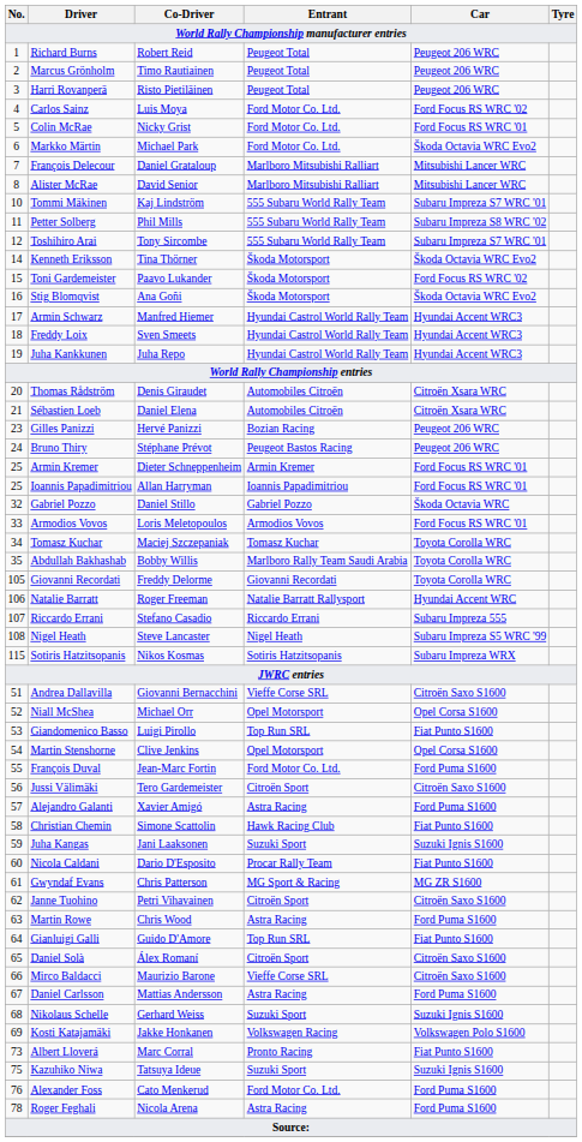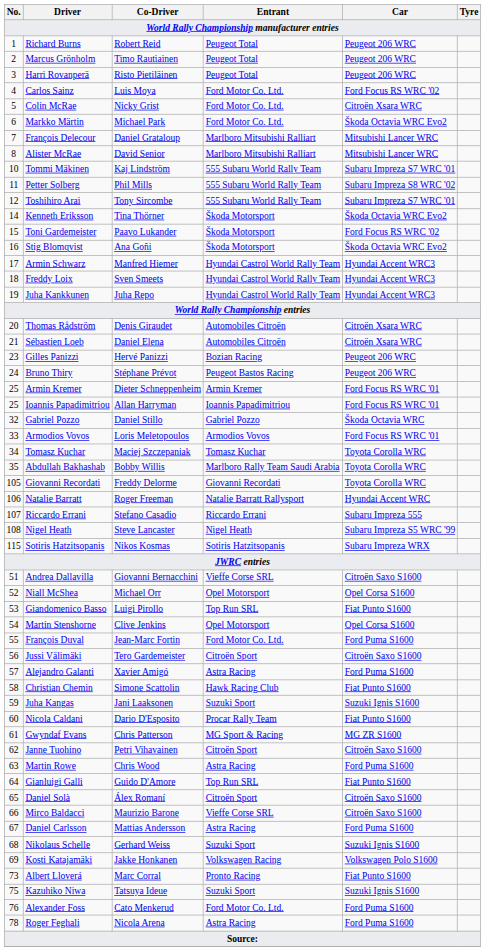 <table class="wikitable" style="font-size: 85%;">
 <tr>
 <th>No.</th>
 <th>Driver</th>
 <th>Co-Driver</th>
 <th>Entrant</th>
 <th>Car</th>
 <th>Tyre</th>
 </tr>
 <tr>
 <td style="background-color:#EAECF0; text-align:center" colspan="6"><strong><em><a href='#'>World Rally Championship</a> manufacturer entries</em></strong></td>
 </tr>
 <tr>
 <td align="center">1</td>
 <td> <a href='#'>Richard Burns</a></td>
 <td> <a href='#'>Robert Reid</a></td>
 <td> <a href='#'>Peugeot Total</a></td>
 <td><a href='#'>Peugeot 206 WRC</a></td>
 <td align="center"></td>
 </tr>
 <tr>
 <td align="center">2</td>
 <td> <a href='#'>Marcus Grönholm</a></td>
 <td> <a href='#'>Timo Rautiainen</a></td>
 <td> <a href='#'>Peugeot Total</a></td>
 <td><a href='#'>Peugeot 206 WRC</a></td>
 <td align="center"></td>
 </tr>
 <tr>
 <td align="center">3</td>
 <td> <a href='#'>Harri Rovanperä</a></td>
 <td> <a href='#'>Risto Pietiläinen</a></td>
 <td> <a href='#'>Peugeot Total</a></td>
 <td><a href='#'>Peugeot 206 WRC</a></td>
 <td align="center"></td>
 </tr>
 <tr>
 <td align="center">4</td>
 <td> <a href='#'>Carlos Sainz</a></td>
 <td> <a href='#'>Luis Moya</a></td>
 <td> <a href='#'>Ford Motor Co. Ltd.</a></td>
 <td><a href='#'>Ford Focus RS WRC '02</a></td>
 <td align="center"></td>
 </tr>
 <tr>
 <td align="center">5</td>
 <td> <a href='#'>Colin McRae</a></td>
 <td> <a href='#'>Nicky Grist</a></td>
 <td> <a href='#'>Ford Motor Co. Ltd.</a></td>
-<td><a href='#'>Ford Focus RS WRC '01</a></td>
+<td><a href='#'>Citroën Xsara WRC</a></td>
 <td align="center"></td>
 </tr>
 <tr>
 <td align="center">6</td>
 <td> <a href='#'>Markko Märtin</a></td>
 <td> <a href='#'>Michael Park</a></td>
 <td> <a href='#'>Ford Motor Co. Ltd.</a></td>
 <td><a href='#'>Škoda Octavia WRC Evo2</a></td>
 <td align="center"></td>
 </tr>
 <tr>
 <td align="center">7</td>
 <td> <a href='#'>François Delecour</a></td>
 <td> <a href='#'>Daniel Grataloup</a></td>
 <td> <a href='#'>Marlboro Mitsubishi Ralliart</a></td>
 <td><a href='#'>Mitsubishi Lancer WRC</a></td>
 <td align="center"></td>
 </tr>
 <tr>
 <td align="center">8</td>
 <td> <a href='#'>Alister McRae</a></td>
 <td> <a href='#'>David Senior</a></td>
 <td> <a href='#'>Marlboro Mitsubishi Ralliart</a></td>
 <td><a href='#'>Mitsubishi Lancer WRC</a></td>
 <td align="center"></td>
 </tr>
 <tr>
 <td align="center">10</td>
 <td> <a href='#'>Tommi Mäkinen</a></td>
 <td> <a href='#'>Kaj Lindström</a></td>
 <td> <a href='#'>555 Subaru World Rally Team</a></td>
 <td><a href='#'>Subaru Impreza S7 WRC '01</a></td>
 <td align="center"></td>
 </tr>
 <tr>
 <td align="center">11</td>
 <td> <a href='#'>Petter Solberg</a></td>
 <td> <a href='#'>Phil Mills</a></td>
 <td> <a href='#'>555 Subaru World Rally Team</a></td>
 <td><a href='#'>Subaru Impreza S8 WRC '02</a></td>
 <td align="center"></td>
 </tr>
 <tr>
 <td align="center">12</td>
 <td> <a href='#'>Toshihiro Arai</a></td>
 <td> <a href='#'>Tony Sircombe</a></td>
 <td> <a href='#'>555 Subaru World Rally Team</a></td>
 <td><a href='#'>Subaru Impreza S7 WRC '01</a></td>
 <td align="center"></td>
 </tr>
 <tr>
 <td align="center">14</td>
 <td> <a href='#'>Kenneth Eriksson</a></td>
 <td> <a href='#'>Tina Thörner</a></td>
 <td> <a href='#'>Škoda Motorsport</a></td>
 <td><a href='#'>Škoda Octavia WRC Evo2</a></td>
 <td align="center"></td>
 </tr>
 <tr>
 <td align="center">15</td>
 <td> <a href='#'>Toni Gardemeister</a></td>
 <td> <a href='#'>Paavo Lukander</a></td>
 <td> <a href='#'>Škoda Motorsport</a></td>
 <td><a href='#'>Ford Focus RS WRC '02</a></td>
 <td align="center"></td>
 </tr>
 <tr>
 <td align="center">16</td>
 <td> <a href='#'>Stig Blomqvist</a></td>
 <td> <a href='#'>Ana Goñi</a></td>
 <td> <a href='#'>Škoda Motorsport</a></td>
 <td><a href='#'>Škoda Octavia WRC Evo2</a></td>
 <td align="center"></td>
 </tr>
 <tr>
 <td align="center">17</td>
 <td> <a href='#'>Armin Schwarz</a></td>
 <td> <a href='#'>Manfred Hiemer</a></td>
 <td> <a href='#'>Hyundai Castrol World Rally Team</a></td>
 <td><a href='#'>Hyundai Accent WRC3</a></td>
 <td align="center"></td>
 </tr>
 <tr>
 <td align="center">18</td>
 <td> <a href='#'>Freddy Loix</a></td>
 <td> <a href='#'>Sven Smeets</a></td>
 <td> <a href='#'>Hyundai Castrol World Rally Team</a></td>
 <td><a href='#'>Hyundai Accent WRC3</a></td>
 <td align="center"></td>
 </tr>
 <tr>
 <td align="center">19</td>
 <td> <a href='#'>Juha Kankkunen</a></td>
 <td> <a href='#'>Juha Repo</a></td>
 <td> <a href='#'>Hyundai Castrol World Rally Team</a></td>
 <td><a href='#'>Hyundai Accent WRC3</a></td>
 <td align="center"></td>
 </tr>
 <tr>
 <td style="background-color:#EAECF0; text-align:center" colspan="6"><strong><em><a href='#'>World Rally Championship</a> entries</em></strong></td>
 </tr>
 <tr>
 <td align="center">20</td>
 <td> <a href='#'>Thomas Rådström</a></td>
 <td> <a href='#'>Denis Giraudet</a></td>
 <td> <a href='#'>Automobiles Citroën</a></td>
 <td><a href='#'>Citroën Xsara WRC</a></td>
 <td align="center"></td>
 </tr>
 <tr>
 <td align="center">21</td>
 <td> <a href='#'>Sébastien Loeb</a></td>
 <td> <a href='#'>Daniel Elena</a></td>
 <td> <a href='#'>Automobiles Citroën</a></td>
 <td><a href='#'>Citroën Xsara WRC</a></td>
 <td align="center"></td>
 </tr>
 <tr>
 <td align="center">23</td>
 <td> <a href='#'>Gilles Panizzi</a></td>
 <td> <a href='#'>Hervé Panizzi</a></td>
 <td> <a href='#'>Bozian Racing</a></td>
 <td><a href='#'>Peugeot 206 WRC</a></td>
 <td align="center"></td>
 </tr>
 <tr>
 <td align="center">24</td>
 <td> <a href='#'>Bruno Thiry</a></td>
 <td> <a href='#'>Stéphane Prévot</a></td>
 <td> <a href='#'>Peugeot Bastos Racing</a></td>
 <td><a href='#'>Peugeot 206 WRC</a></td>
 <td></td>
 </tr>
 <tr>
 <td align="center">25</td>
 <td> <a href='#'>Armin Kremer</a></td>
 <td> <a href='#'>Dieter Schneppenheim</a></td>
 <td> <a href='#'>Armin Kremer</a></td>
 <td><a href='#'>Ford Focus RS WRC '01</a></td>
 <td></td>
 </tr>
 <tr>
 <td align="center">25</td>
 <td> <a href='#'>Ioannis Papadimitriou</a></td>
 <td> <a href='#'>Allan Harryman</a></td>
 <td> <a href='#'>Ioannis Papadimitriou</a></td>
 <td><a href='#'>Ford Focus RS WRC '01</a></td>
 <td></td>
 </tr>
 <tr>
 <td align="center">32</td>
 <td> <a href='#'>Gabriel Pozzo</a></td>
 <td> <a href='#'>Daniel Stillo</a></td>
 <td> <a href='#'>Gabriel Pozzo</a></td>
 <td><a href='#'>Škoda Octavia WRC</a></td>
 <td></td>
 </tr>
 <tr>
 <td align="center">33</td>
 <td> <a href='#'>Armodios Vovos</a></td>
 <td> <a href='#'>Loris Meletopoulos</a></td>
 <td> <a href='#'>Armodios Vovos</a></td>
 <td><a href='#'>Ford Focus RS WRC '01</a></td>
 <td></td>
 </tr>
 <tr>
 <td align="center">34</td>
 <td> <a href='#'>Tomasz Kuchar</a></td>
 <td> <a href='#'>Maciej Szczepaniak</a></td>
 <td> <a href='#'>Tomasz Kuchar</a></td>
 <td><a href='#'>Toyota Corolla WRC</a></td>
 <td align="center"></td>
 </tr>
 <tr>
 <td align="center">35</td>
 <td> <a href='#'>Abdullah Bakhashab</a></td>
 <td> <a href='#'>Bobby Willis</a></td>
 <td> <a href='#'>Marlboro Rally Team Saudi Arabia</a></td>
 <td><a href='#'>Toyota Corolla WRC</a></td>
 <td align="center"></td>
 </tr>
 <tr>
 <td align="center">105</td>
 <td> <a href='#'>Giovanni Recordati</a></td>
 <td> <a href='#'>Freddy Delorme</a></td>
 <td> <a href='#'>Giovanni Recordati</a></td>
 <td><a href='#'>Toyota Corolla WRC</a></td>
 <td></td>
 </tr>
 <tr>
 <td align="center">106</td>
 <td> <a href='#'>Natalie Barratt</a></td>
 <td> <a href='#'>Roger Freeman</a></td>
 <td> <a href='#'>Natalie Barratt Rallysport</a></td>
 <td><a href='#'>Hyundai Accent WRC</a></td>
 <td></td>
 </tr>
 <tr>
 <td align="center">107</td>
 <td> <a href='#'>Riccardo Errani</a></td>
 <td> <a href='#'>Stefano Casadio</a></td>
 <td> <a href='#'>Riccardo Errani</a></td>
 <td><a href='#'>Subaru Impreza 555</a></td>
 <td></td>
 </tr>
 <tr>
 <td align="center">108</td>
 <td> <a href='#'>Nigel Heath</a></td>
 <td> <a href='#'>Steve Lancaster</a></td>
 <td> <a href='#'>Nigel Heath</a></td>
 <td><a href='#'>Subaru Impreza S5 WRC '99</a></td>
 <td></td>
 </tr>
 <tr>
 <td align="center">115</td>
 <td> <a href='#'>Sotiris Hatzitsopanis</a></td>
 <td> <a href='#'>Nikos Kosmas</a></td>
 <td> <a href='#'>Sotiris Hatzitsopanis</a></td>
 <td><a href='#'>Subaru Impreza WRX</a></td>
 <td></td>
 </tr>
 <tr>
 <td style="background-color:#EAECF0; text-align:center" colspan="6"><strong><em><a href='#'>JWRC</a> entries</em></strong></td>
 </tr>
 <tr>
 <td align="center">51</td>
 <td> <a href='#'>Andrea Dallavilla</a></td>
 <td> <a href='#'>Giovanni Bernacchini</a></td>
 <td> <a href='#'>Vieffe Corse SRL</a></td>
 <td><a href='#'>Citroën Saxo S1600</a></td>
 <td align="center"></td>
 </tr>
 <tr>
 <td align="center">52</td>
 <td> <a href='#'>Niall McShea</a></td>
 <td> <a href='#'>Michael Orr</a></td>
 <td> <a href='#'>Opel Motorsport</a></td>
 <td><a href='#'>Opel Corsa S1600</a></td>
 <td align="center"></td>
 </tr>
 <tr>
 <td align="center">53</td>
 <td> <a href='#'>Giandomenico Basso</a></td>
 <td> <a href='#'>Luigi Pirollo</a></td>
 <td> <a href='#'>Top Run SRL</a></td>
 <td><a href='#'>Fiat Punto S1600</a></td>
 <td align="center"></td>
 </tr>
 <tr>
 <td align="center">54</td>
 <td> <a href='#'>Martin Stenshorne</a></td>
 <td> <a href='#'>Clive Jenkins</a></td>
 <td> <a href='#'>Opel Motorsport</a></td>
 <td><a href='#'>Opel Corsa S1600</a></td>
 <td align="center"></td>
 </tr>
 <tr>
 <td align="center">55</td>
 <td> <a href='#'>François Duval</a></td>
 <td> <a href='#'>Jean-Marc Fortin</a></td>
 <td> <a href='#'>Ford Motor Co. Ltd.</a></td>
 <td><a href='#'>Ford Puma S1600</a></td>
 <td align="center"></td>
 </tr>
 <tr>
 <td align="center">56</td>
 <td> <a href='#'>Jussi Välimäki</a></td>
 <td> <a href='#'>Tero Gardemeister</a></td>
 <td> <a href='#'>Citroën Sport</a></td>
 <td><a href='#'>Citroën Saxo S1600</a></td>
 <td align="center"></td>
 </tr>
 <tr>
 <td align="center">57</td>
 <td> <a href='#'>Alejandro Galanti</a></td>
 <td> <a href='#'>Xavier Amigó</a></td>
 <td> <a href='#'>Astra Racing</a></td>
 <td><a href='#'>Ford Puma S1600</a></td>
 <td align="center"></td>
 </tr>
 <tr>
 <td align="center">58</td>
 <td> <a href='#'>Christian Chemin</a></td>
 <td> <a href='#'>Simone Scattolin</a></td>
 <td> <a href='#'>Hawk Racing Club</a></td>
 <td><a href='#'>Fiat Punto S1600</a></td>
 <td align="center"></td>
 </tr>
 <tr>
 <td align="center">59</td>
 <td> <a href='#'>Juha Kangas</a></td>
 <td> <a href='#'>Jani Laaksonen</a></td>
 <td> <a href='#'>Suzuki Sport</a></td>
 <td><a href='#'>Suzuki Ignis S1600</a></td>
 <td align="center"></td>
 </tr>
 <tr>
 <td align="center">60</td>
 <td> <a href='#'>Nicola Caldani</a></td>
 <td> <a href='#'>Dario D'Esposito</a></td>
 <td> <a href='#'>Procar Rally Team</a></td>
 <td><a href='#'>Fiat Punto S1600</a></td>
 <td align="center"></td>
 </tr>
 <tr>
 <td align="center">61</td>
 <td> <a href='#'>Gwyndaf Evans</a></td>
 <td> <a href='#'>Chris Patterson</a></td>
 <td> <a href='#'>MG Sport & Racing</a></td>
 <td><a href='#'>MG ZR S1600</a></td>
 <td align="center"></td>
 </tr>
 <tr>
 <td align="center">62</td>
 <td> <a href='#'>Janne Tuohino</a></td>
 <td> <a href='#'>Petri Vihavainen</a></td>
 <td> <a href='#'>Citroën Sport</a></td>
 <td><a href='#'>Citroën Saxo S1600</a></td>
 <td align="center"></td>
 </tr>
 <tr>
 <td align="center">63</td>
 <td> <a href='#'>Martin Rowe</a></td>
 <td> <a href='#'>Chris Wood</a></td>
 <td> <a href='#'>Astra Racing</a></td>
 <td><a href='#'>Ford Puma S1600</a></td>
 <td align="center"></td>
 </tr>
 <tr>
 <td align="center">64</td>
 <td> <a href='#'>Gianluigi Galli</a></td>
 <td> <a href='#'>Guido D'Amore</a></td>
 <td> <a href='#'>Top Run SRL</a></td>
 <td><a href='#'>Fiat Punto S1600</a></td>
 <td align="center"></td>
 </tr>
 <tr>
 <td align="center">65</td>
 <td> <a href='#'>Daniel Solà</a></td>
 <td> <a href='#'>Álex Romaní</a></td>
 <td> <a href='#'>Citroën Sport</a></td>
 <td><a href='#'>Citroën Saxo S1600</a></td>
 <td align="center"></td>
 </tr>
 <tr>
 <td align="center">66</td>
 <td> <a href='#'>Mirco Baldacci</a></td>
 <td> <a href='#'>Maurizio Barone</a></td>
 <td> <a href='#'>Vieffe Corse SRL</a></td>
 <td><a href='#'>Citroën Saxo S1600</a></td>
 <td align="center"></td>
 </tr>
 <tr>
 <td align="center">67</td>
 <td> <a href='#'>Daniel Carlsson</a></td>
 <td> <a href='#'>Mattias Andersson</a></td>
 <td> <a href='#'>Astra Racing</a></td>
 <td><a href='#'>Ford Puma S1600</a></td>
 <td align="center"></td>
 </tr>
 <tr>
 <td align="center">68</td>
 <td> <a href='#'>Nikolaus Schelle</a></td>
 <td> <a href='#'>Gerhard Weiss</a></td>
 <td> <a href='#'>Suzuki Sport</a></td>
 <td><a href='#'>Suzuki Ignis S1600</a></td>
 <td align="center"></td>
 </tr>
 <tr>
 <td align="center">69</td>
 <td> <a href='#'>Kosti Katajamäki</a></td>
 <td> <a href='#'>Jakke Honkanen</a></td>
 <td> <a href='#'>Volkswagen Racing</a></td>
 <td><a href='#'>Volkswagen Polo S1600</a></td>
 <td align="center"></td>
 </tr>
 <tr>
 <td align="center">73</td>
 <td> <a href='#'>Albert Lloverá</a></td>
 <td> <a href='#'>Marc Corral</a></td>
 <td> <a href='#'>Pronto Racing</a></td>
 <td><a href='#'>Fiat Punto S1600</a></td>
 <td align="center"></td>
 </tr>
 <tr>
 <td align="center">75</td>
 <td> <a href='#'>Kazuhiko Niwa</a></td>
 <td> <a href='#'>Tatsuya Ideue</a></td>
 <td> <a href='#'>Suzuki Sport</a></td>
 <td><a href='#'>Suzuki Ignis S1600</a></td>
 <td align="center"></td>
 </tr>
 <tr>
 <td align="center">76</td>
 <td> <a href='#'>Alexander Foss</a></td>
 <td> <a href='#'>Cato Menkerud</a></td>
 <td> <a href='#'>Ford Motor Co. Ltd.</a></td>
 <td><a href='#'>Ford Puma S1600</a></td>
 <td align="center"></td>
 </tr>
 <tr>
 <td align="center">78</td>
 <td> <a href='#'>Roger Feghali</a></td>
 <td> <a href='#'>Nicola Arena</a></td>
 <td> <a href='#'>Astra Racing</a></td>
 <td><a href='#'>Ford Puma S1600</a></td>
 <td align="center"></td>
 </tr>
 <tr>
 <td style="background-color:#EAECF0; text-align:center" colspan="6"><strong>Source:</strong></td>
 </tr>
 <tr>
 </tr>
 </table>
